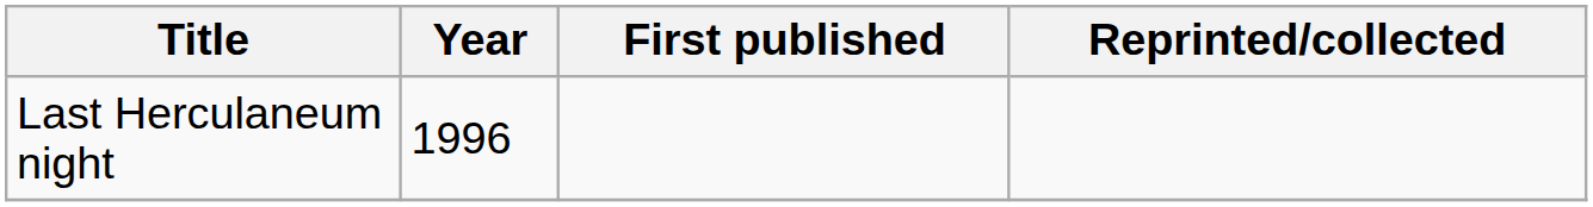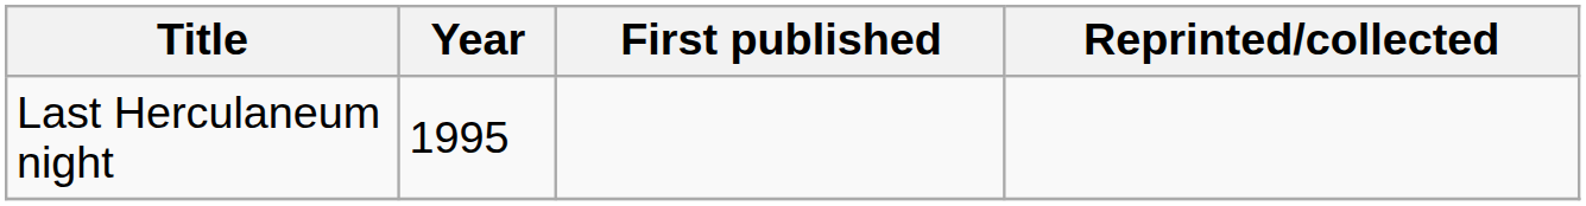 <table class='wikitable sortable' width='90%'>
 <tr>
 <th width=25%>Title</th>
 <th>Year</th>
 <th>First published</th>
 <th>Reprinted/collected</th>
 </tr>
 <tr>
 <td>Last Herculaneum night</td>
-<td>1996</td>
+<td>1995</td>
 <td></td>
 <td></td>
 </tr>
 <tr>
 </tr>
 </table>
